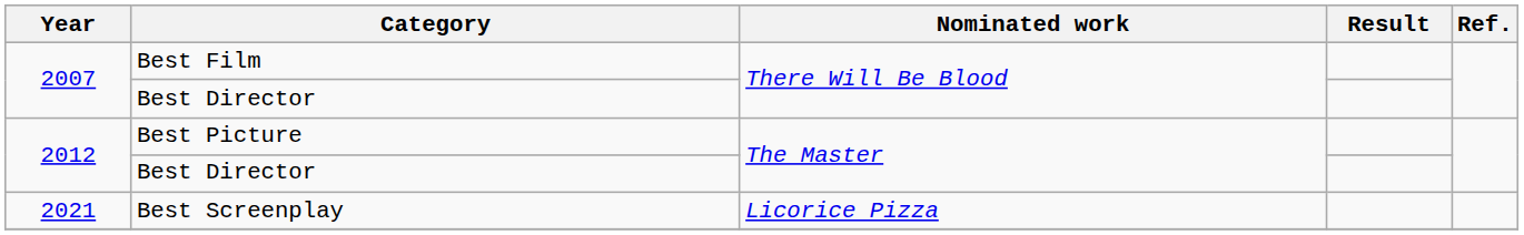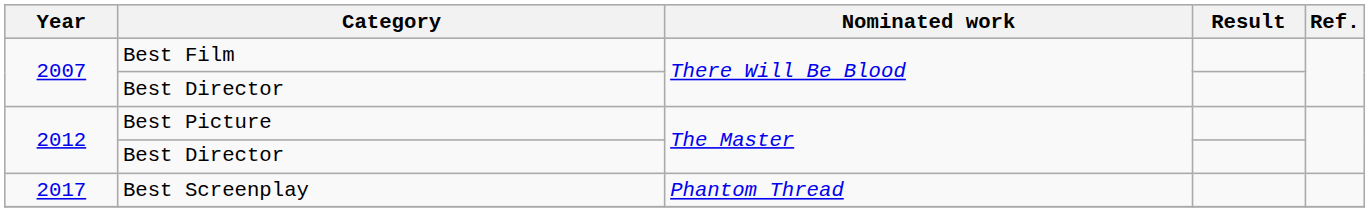 <table class=wikitable>
 <tr>
 <th scope="col" style="width:5em;">Year</th>
 <th scope="col" style="width:26em;">Category</th>
 <th scope="col" style="width:25em;">Nominated work</th>
 <th scope="col" style="width:5em;">Result</th>
 <th>Ref.</th>
 </tr>
 <tr>
 <td style="text-align:center;" rowspan="2"><a href='#'>2007</a></td>
 <td>Best Film</td>
 <td rowspan="2"><em><a href='#'>There Will Be Blood</a></em></td>
 <td></td>
 <td rowspan="2"></td>
 </tr>
 <tr>
 <td>Best Director</td>
 <td></td>
 </tr>
 <tr>
 <td style="text-align:center;" rowspan="2"><a href='#'>2012</a></td>
 <td>Best Picture</td>
 <td rowspan="2"><em><a href='#'>The Master</a></em></td>
 <td></td>
 <td rowspan="2"></td>
 </tr>
 <tr>
 <td>Best Director</td>
 <td></td>
 </tr>
 <tr>
-<td style="text-align:center;"><a href='#'>2021</a></td>
+<td style="text-align:center;"><a href='#'>2017</a></td>
 <td>Best Screenplay</td>
-<td><em><a href='#'>Licorice Pizza</a></em></td>
+<td><em><a href='#'>Phantom Thread</a></em></td>
 <td></td>
 <td></td>
 </tr>
 <tr>
 </tr>
 </table>
